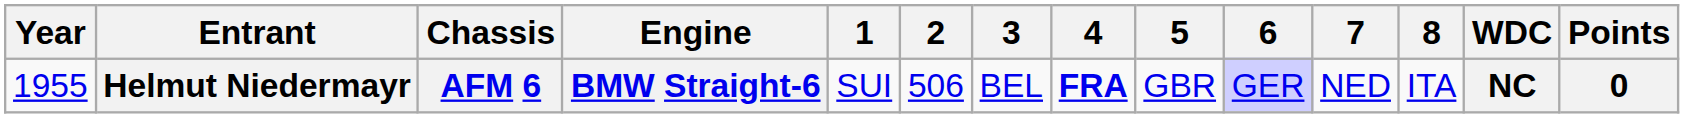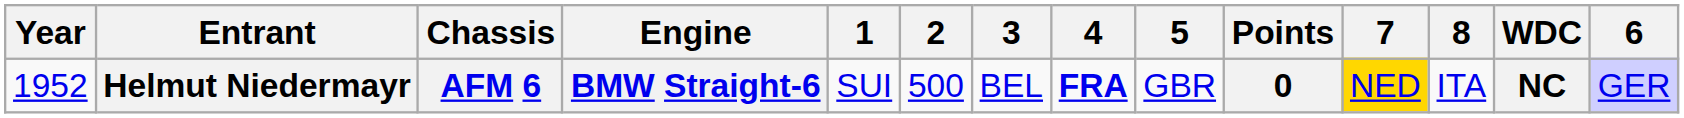 <table class="wikitable" style="text-align:center; font-size:90%">
 <tr>
 <th>Year</th>
 <th>Entrant</th>
 <th>Chassis</th>
 <th>Engine</th>
 <th>1</th>
 <th>2</th>
 <th>3</th>
 <th>4</th>
 <th>5</th>
-<th>6</th>
+<th>Points</th>
 <th>7</th>
 <th>8</th>
 <th>WDC</th>
-<th>Points</th>
+<th>6</th>
 </tr>
 <tr>
-<td><a href='#'>1955</a></td>
+<td><a href='#'>1952</a></td>
 <th>Helmut Niedermayr</th>
 <th><a href='#'>AFM</a> <a href='#'>6</a></th>
 <th><a href='#'>BMW</a> <a href='#'>Straight-6</a></th>
 <td><a href='#'>SUI</a></td>
-<td><a href='#'>506</a></td>
+<td><a href='#'>500</a></td>
 <td><a href='#'>BEL</a></td>
 <td><strong><a href='#'>FRA</a></strong></td>
 <td><a href='#'>GBR</a></td>
-<td style="background:#CFCFFF;"><a href='#'>GER</a><br></td>
-<td><a href='#'>NED</a></td>
+<th>0</th>
+<td style="background: gold;"><a href='#'>NED</a></td>
 <td><a href='#'>ITA</a></td>
 <th>NC</th>
-<th>0</th>
+<td style="background:#CFCFFF;"><a href='#'>GER</a><br></td>
 </tr>
 </table>
